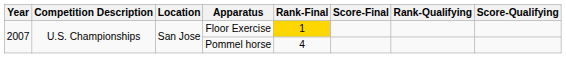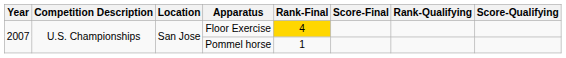 <table class="wikitable" style="text-align:center">
 <tr>
 <th>Year</th>
 <th>Competition Description</th>
 <th>Location</th>
 <th>Apparatus</th>
 <th>Rank-Final</th>
 <th>Score-Final</th>
 <th>Rank-Qualifying</th>
 <th>Score-Qualifying</th>
 </tr>
 <tr>
 <td rowspan="2">2007</td>
 <td rowspan="2">U.S. Championships</td>
 <td rowspan="2">San Jose</td>
 <td>Floor Exercise</td>
-<td bgcolor="gold">1</td>
+<td bgcolor="gold">4</td>
 <td></td>
 <td></td>
 <td></td>
 </tr>
 <tr>
 <td>Pommel horse</td>
-<td>4</td>
+<td>1</td>
 <td></td>
 <td></td>
 <td></td>
 </tr>
 </table>
